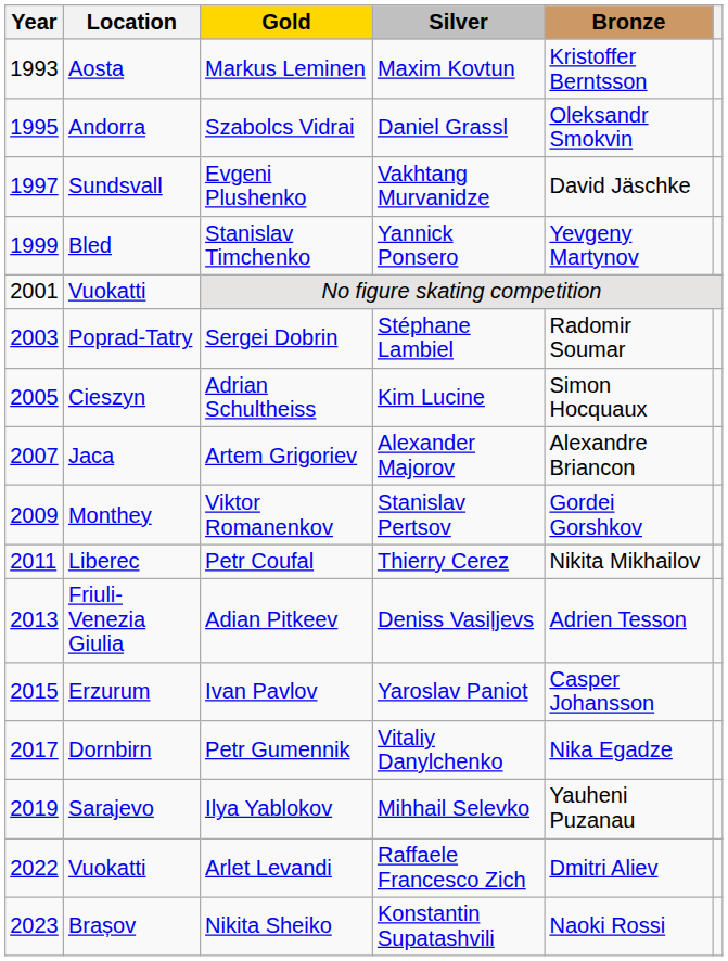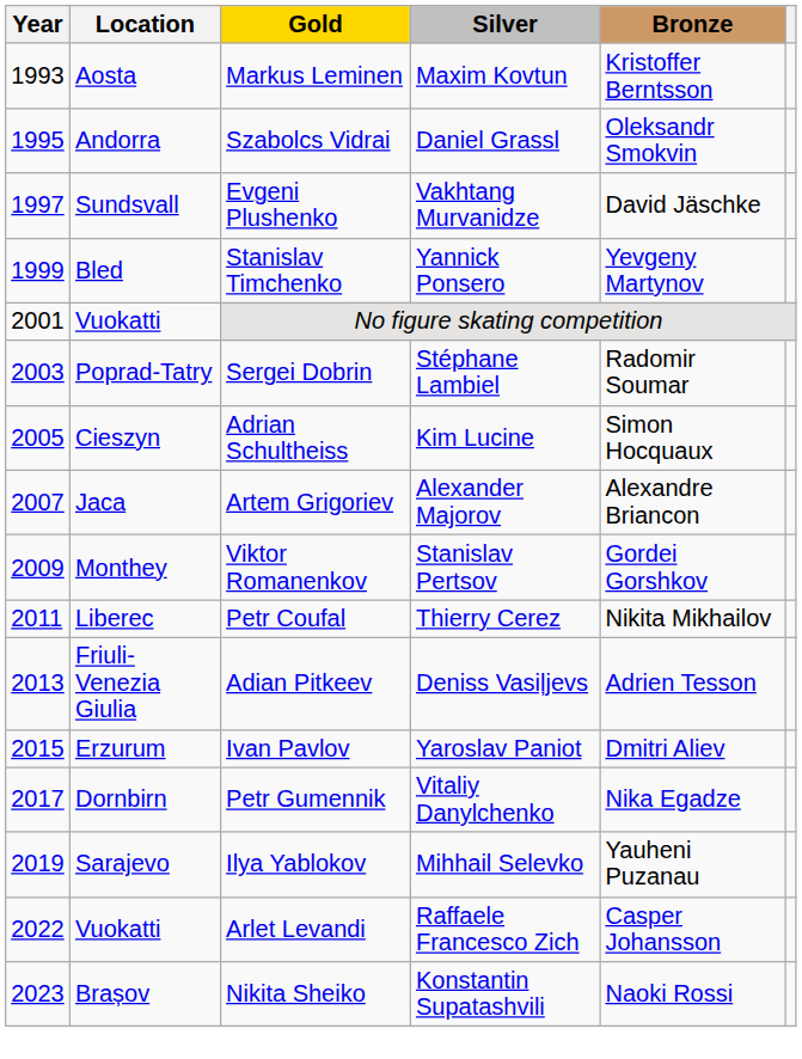 <table class="wikitable unsortable" style="text-align:left; width:85%;">
 <tr>
 <th scope="col" style="text-align:center">Year</th>
 <th scope="col" style="text-align:center; width:20%">Location</th>
 <td scope="col" style="text-align:center; width:25%; background:gold"><strong>Gold</strong></td>
 <td scope="col" style="text-align:center; width:25%; background:silver"><strong>Silver</strong></td>
 <td scope="col" style="text-align:center; width:25%; background:#c96"><strong>Bronze</strong></td>
 <th scope="col" style="text-align:center"></th>
 </tr>
 <tr>
 <td>1993</td>
 <td> <a href='#'>Aosta</a></td>
 <td> <a href='#'>Markus Leminen</a></td>
 <td> <a href='#'>Maxim Kovtun</a></td>
 <td> <a href='#'>Kristoffer Berntsson</a></td>
 <td></td>
 </tr>
 <tr>
 <td><a href='#'>1995</a></td>
 <td> <a href='#'>Andorra</a></td>
 <td> <a href='#'>Szabolcs Vidrai</a></td>
 <td> <a href='#'>Daniel Grassl</a></td>
 <td> <a href='#'>Oleksandr Smokvin</a></td>
 <td></td>
 </tr>
 <tr>
 <td><a href='#'>1997</a></td>
 <td> <a href='#'>Sundsvall</a></td>
 <td> <a href='#'>Evgeni Plushenko</a></td>
 <td> <a href='#'>Vakhtang Murvanidze</a></td>
 <td> David Jäschke</td>
 <td></td>
 </tr>
 <tr>
 <td><a href='#'>1999</a></td>
 <td> <a href='#'>Bled</a></td>
 <td> <a href='#'>Stanislav Timchenko</a></td>
 <td> <a href='#'>Yannick Ponsero</a></td>
 <td> <a href='#'>Yevgeny Martynov</a></td>
 <td></td>
 </tr>
 <tr>
 <td>2001</td>
 <td> <a href='#'>Vuokatti</a></td>
 <td colspan="4" align="center" bgcolor="e5e4e2"><em>No figure skating competition</em></td>
 </tr>
 <tr>
 <td><a href='#'>2003</a></td>
 <td> <a href='#'>Poprad-Tatry</a></td>
 <td> <a href='#'>Sergei Dobrin</a></td>
 <td> <a href='#'>Stéphane Lambiel</a></td>
 <td> Radomir Soumar</td>
 <td></td>
 </tr>
 <tr>
 <td><a href='#'>2005</a></td>
 <td> <a href='#'>Cieszyn</a></td>
 <td> <a href='#'>Adrian Schultheiss</a></td>
 <td> <a href='#'>Kim Lucine</a></td>
 <td> Simon Hocquaux</td>
 <td></td>
 </tr>
 <tr>
 <td><a href='#'>2007</a></td>
 <td> <a href='#'>Jaca</a></td>
 <td> <a href='#'>Artem Grigoriev</a></td>
 <td> <a href='#'>Alexander Majorov</a></td>
 <td> Alexandre Briancon</td>
 <td></td>
 </tr>
 <tr>
 <td><a href='#'>2009</a></td>
 <td> <a href='#'>Monthey</a></td>
 <td> <a href='#'>Viktor Romanenkov</a></td>
 <td> <a href='#'>Stanislav Pertsov</a></td>
 <td> <a href='#'>Gordei Gorshkov</a></td>
 <td></td>
 </tr>
 <tr>
 <td><a href='#'>2011</a></td>
 <td> <a href='#'>Liberec</a></td>
 <td> <a href='#'>Petr Coufal</a></td>
 <td> <a href='#'>Thierry Cerez</a></td>
 <td> Nikita Mikhailov</td>
 <td></td>
 </tr>
 <tr>
 <td><a href='#'>2013</a></td>
 <td> <a href='#'>Friuli-Venezia Giulia</a></td>
 <td> <a href='#'>Adian Pitkeev</a></td>
 <td> <a href='#'>Deniss Vasiļjevs</a></td>
 <td> <a href='#'>Adrien Tesson</a></td>
 <td></td>
 </tr>
 <tr>
 <td><a href='#'>2015</a></td>
 <td> <a href='#'>Erzurum</a></td>
 <td> <a href='#'>Ivan Pavlov</a></td>
 <td> <a href='#'>Yaroslav Paniot</a></td>
-<td> <a href='#'>Casper Johansson</a></td>
+<td> <a href='#'>Dmitri Aliev</a></td>
 <td></td>
 </tr>
 <tr>
 <td><a href='#'>2017</a></td>
 <td> <a href='#'>Dornbirn</a></td>
 <td> <a href='#'>Petr Gumennik</a></td>
 <td> <a href='#'>Vitaliy Danylchenko</a></td>
 <td> <a href='#'>Nika Egadze</a></td>
 <td></td>
 </tr>
 <tr>
 <td><a href='#'>2019</a></td>
 <td> <a href='#'>Sarajevo</a></td>
 <td> <a href='#'>Ilya Yablokov</a></td>
 <td> <a href='#'>Mihhail Selevko</a></td>
 <td> Yauheni Puzanau</td>
 <td></td>
 </tr>
 <tr>
 <td><a href='#'>2022</a></td>
 <td> <a href='#'>Vuokatti</a></td>
 <td> <a href='#'>Arlet Levandi</a></td>
 <td> <a href='#'>Raffaele Francesco Zich</a></td>
-<td> <a href='#'>Dmitri Aliev</a></td>
+<td> <a href='#'>Casper Johansson</a></td>
 <td></td>
 </tr>
 <tr>
 <td><a href='#'>2023</a></td>
 <td> <a href='#'>Brașov</a></td>
 <td> <a href='#'>Nikita Sheiko</a></td>
 <td> <a href='#'>Konstantin Supatashvili</a></td>
 <td> <a href='#'>Naoki Rossi</a></td>
 <td></td>
 </tr>
 </table>
